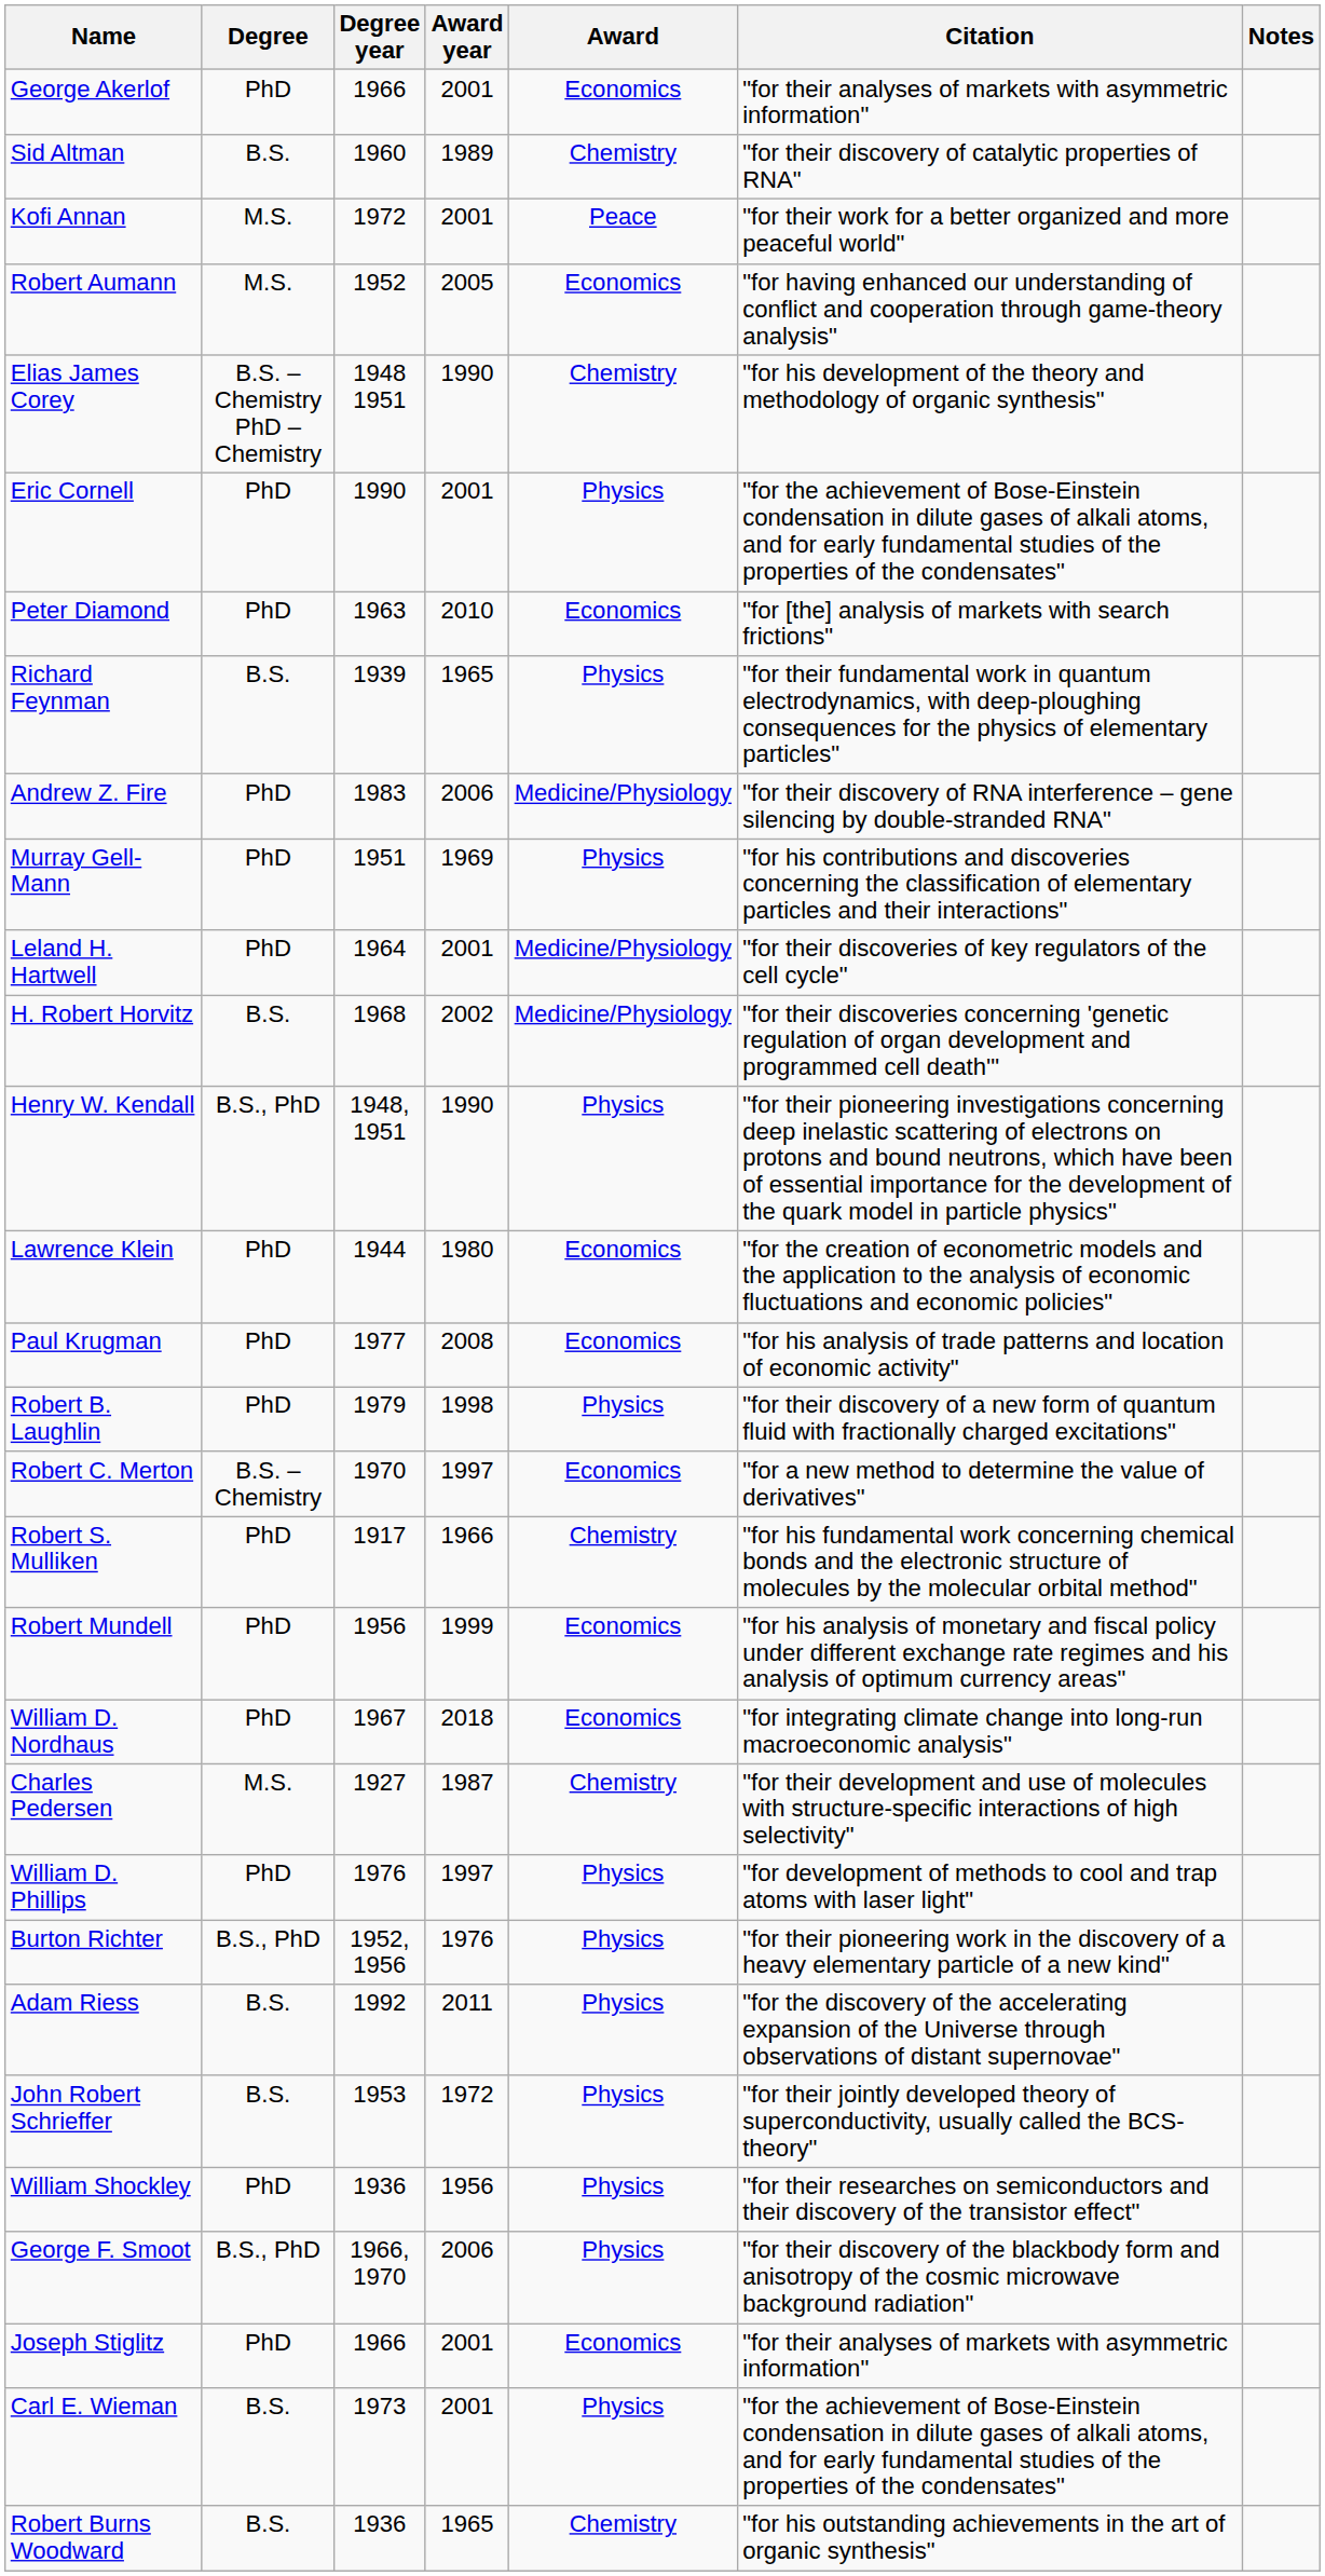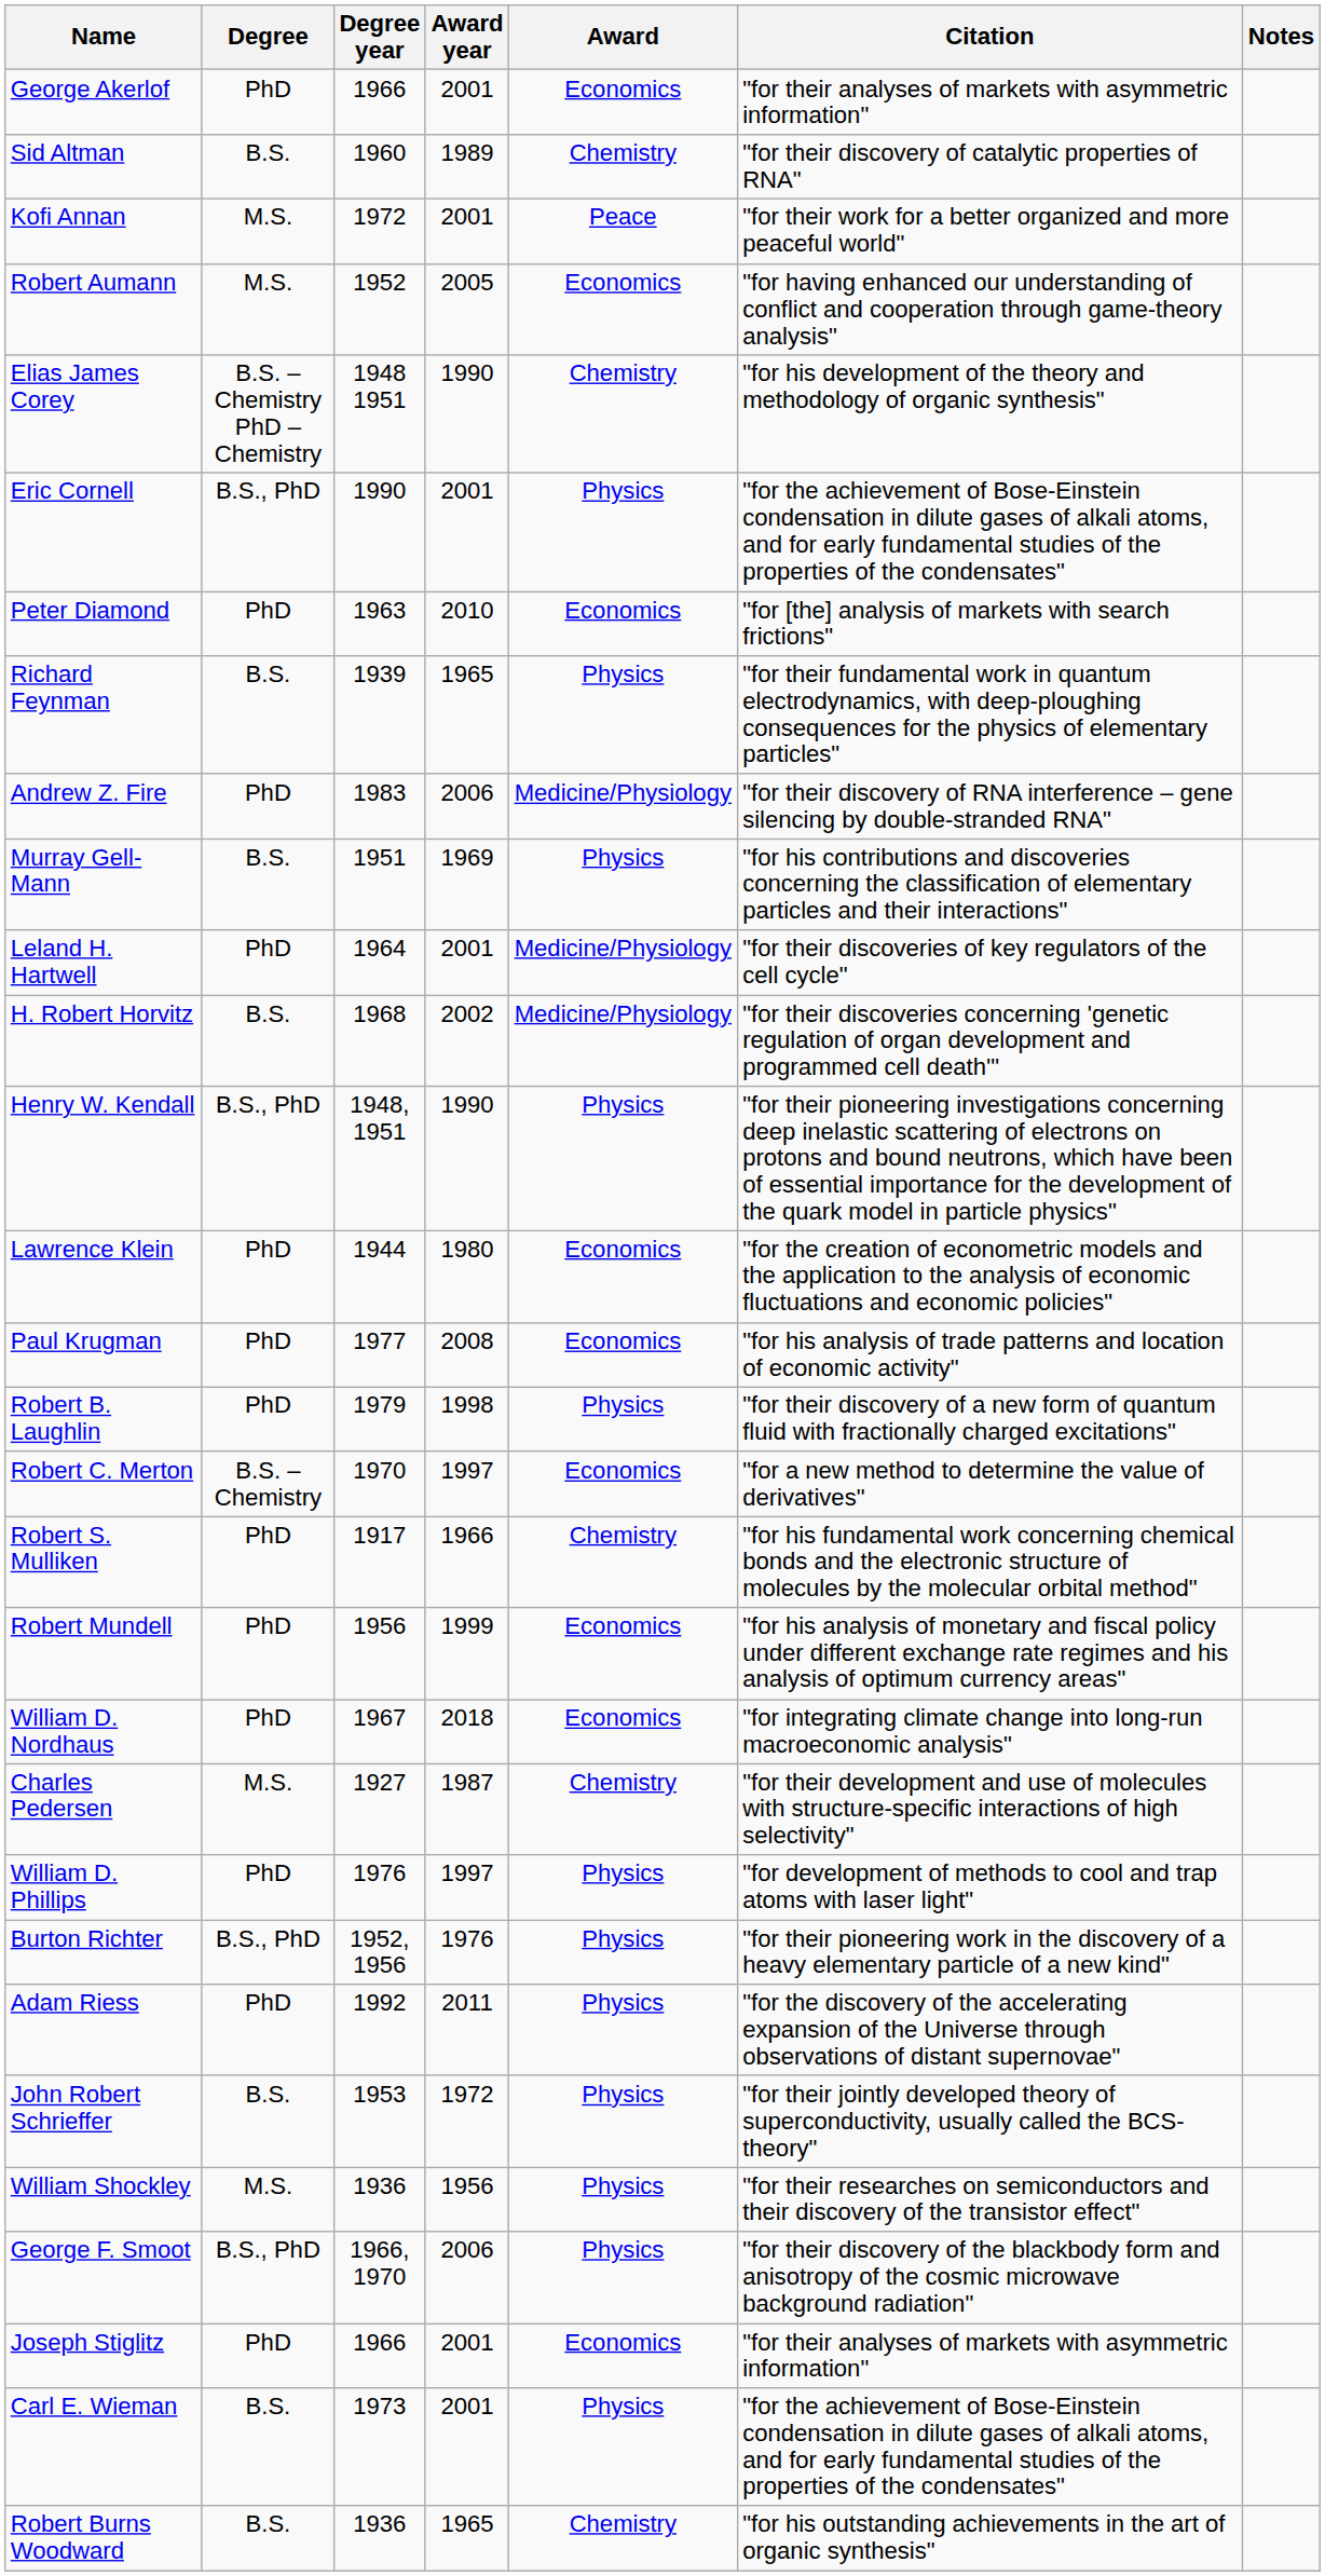 <table class="wikitable sortable" style="width:100%">
 <tr>
 <th style="width:15%;">Name</th>
 <th style="width:10%;">Degree</th>
 <th style="width:5%;">Degree year</th>
 <th style="width:5%;">Award year</th>
 <th style="width:15%;">Award</th>
 <th style="width:*;">Citation</th>
 <th style="width:5%;">Notes</th>
 </tr>
 <tr valign="top">
 <td><a href='#'>George Akerlof</a></td>
 <td style="text-align:center;">PhD</td>
 <td style="text-align:center;">1966</td>
 <td style="text-align:center;">2001</td>
 <td style="text-align:center;"><a href='#'>Economics</a></td>
 <td style="text-align:left;">"for their analyses of markets with asymmetric information"</td>
 <td style="text-align:center;"></td>
 </tr>
 <tr valign="top">
 <td><a href='#'>Sid Altman</a></td>
 <td style="text-align:center;">B.S.</td>
 <td style="text-align:center;">1960</td>
 <td style="text-align:center;">1989</td>
 <td style="text-align:center;"><a href='#'>Chemistry</a></td>
 <td style="text-align:left;">"for their discovery of catalytic properties of RNA"</td>
 <td style="text-align:center;"></td>
 </tr>
 <tr valign="top">
 <td><a href='#'>Kofi Annan</a></td>
 <td style="text-align:center;">M.S.</td>
 <td style="text-align:center;">1972</td>
 <td style="text-align:center;">2001</td>
 <td style="text-align:center;"><a href='#'>Peace</a></td>
 <td style="text-align:left;">"for their work for a better organized and more peaceful world"</td>
 <td style="text-align:center;"></td>
 </tr>
 <tr valign="top">
 <td><a href='#'>Robert Aumann</a></td>
 <td style="text-align:center;">M.S.</td>
 <td style="text-align:center;">1952</td>
 <td style="text-align:center;">2005</td>
 <td style="text-align:center;"><a href='#'>Economics</a></td>
 <td style="text-align:left;">"for having enhanced our understanding of conflict and cooperation through game-theory analysis"</td>
 <td style="text-align:center;"></td>
 </tr>
 <tr valign="top">
 <td><a href='#'>Elias James Corey</a></td>
 <td style="text-align:center;">B.S. – Chemistry<br>PhD – Chemistry</td>
 <td style="text-align:center;">1948<br>1951</td>
 <td style="text-align:center;">1990</td>
 <td style="text-align:center;"><a href='#'>Chemistry</a></td>
 <td style="text-align:left;">"for his development of the theory and methodology of organic synthesis"</td>
 <td style="text-align:center;"></td>
 </tr>
 <tr valign="top">
 <td><a href='#'>Eric Cornell</a></td>
-<td style="text-align:center;">PhD</td>
+<td style="text-align:center;">B.S., PhD</td>
 <td style="text-align:center;">1990</td>
 <td style="text-align:center;">2001</td>
 <td style="text-align:center;"><a href='#'>Physics</a></td>
 <td style="text-align:left;">"for the achievement of Bose-Einstein condensation in dilute gases of alkali atoms, and for early fundamental studies of the properties of the condensates"</td>
 <td style="text-align:center;"></td>
 </tr>
 <tr valign="top">
 <td><a href='#'>Peter Diamond</a></td>
 <td style="text-align:center;">PhD</td>
 <td style="text-align:center;">1963</td>
 <td style="text-align:center;">2010</td>
 <td style="text-align:center;"><a href='#'>Economics</a></td>
 <td style="text-align:left;">"for [the] analysis of markets with search frictions"</td>
 <td style="text-align:center;"></td>
 </tr>
 <tr valign="top">
 <td><a href='#'>Richard Feynman</a></td>
 <td style="text-align:center;">B.S.</td>
 <td style="text-align:center;">1939</td>
 <td style="text-align:center;">1965</td>
 <td style="text-align:center;"><a href='#'>Physics</a></td>
 <td style="text-align:left;">"for their fundamental work in quantum electrodynamics, with deep-ploughing consequences for the physics of elementary particles"</td>
 <td style="text-align:center;"></td>
 </tr>
 <tr valign="top">
 <td><a href='#'>Andrew Z. Fire</a></td>
 <td style="text-align:center;">PhD</td>
 <td style="text-align:center;">1983</td>
 <td style="text-align:center;">2006</td>
 <td style="text-align:center;"><a href='#'>Medicine/Physiology</a></td>
 <td style="text-align:left;">"for their discovery of RNA interference – gene silencing by double-stranded RNA"</td>
 <td style="text-align:center;"></td>
 </tr>
 <tr valign="top">
 <td><a href='#'>Murray Gell-Mann</a></td>
-<td style="text-align:center;">PhD</td>
+<td style="text-align:center;">B.S.</td>
 <td style="text-align:center;">1951</td>
 <td style="text-align:center;">1969</td>
 <td style="text-align:center;"><a href='#'>Physics</a></td>
 <td style="text-align:left;">"for his contributions and discoveries concerning the classification of elementary particles and their interactions"</td>
 <td style="text-align:center;"></td>
 </tr>
 <tr valign="top">
 <td><a href='#'>Leland H. Hartwell</a></td>
 <td style="text-align:center;">PhD</td>
 <td style="text-align:center;">1964</td>
 <td style="text-align:center;">2001</td>
 <td style="text-align:center;"><a href='#'>Medicine/Physiology</a></td>
 <td style="text-align:left;">"for their discoveries of key regulators of the cell cycle"</td>
 <td style="text-align:center;"></td>
 </tr>
 <tr valign="top">
 <td><a href='#'>H. Robert Horvitz</a></td>
 <td style="text-align:center;">B.S.</td>
 <td style="text-align:center;">1968</td>
 <td style="text-align:center;">2002</td>
 <td style="text-align:center;"><a href='#'>Medicine/Physiology</a></td>
 <td style="text-align:left;">"for their discoveries concerning 'genetic regulation of organ development and programmed cell death'"</td>
 <td style="text-align:center;"></td>
 </tr>
 <tr valign="top">
 <td><a href='#'>Henry W. Kendall</a></td>
 <td style="text-align:center;">B.S., PhD</td>
 <td style="text-align:center;">1948, 1951</td>
 <td style="text-align:center;">1990</td>
 <td style="text-align:center;"><a href='#'>Physics</a></td>
 <td style="text-align:left;">"for their pioneering investigations concerning deep inelastic scattering of electrons on protons and bound neutrons, which have been of essential importance for the development of the quark model in particle physics"</td>
 <td style="text-align:center;"></td>
 </tr>
 <tr valign="top">
 <td><a href='#'>Lawrence Klein</a></td>
 <td style="text-align:center;">PhD</td>
 <td style="text-align:center;">1944</td>
 <td style="text-align:center;">1980</td>
 <td style="text-align:center;"><a href='#'>Economics</a></td>
 <td style="text-align:left;">"for the creation of econometric models and the application to the analysis of economic fluctuations and economic policies"</td>
 <td style="text-align:center;"></td>
 </tr>
 <tr valign="top">
 <td><a href='#'>Paul Krugman</a></td>
 <td style="text-align:center;">PhD</td>
 <td style="text-align:center;">1977</td>
 <td style="text-align:center;">2008</td>
 <td style="text-align:center;"><a href='#'>Economics</a></td>
 <td style="text-align:left;">"for his analysis of trade patterns and location of economic activity"</td>
 <td style="text-align:center;"></td>
 </tr>
 <tr valign="top">
 <td><a href='#'>Robert B. Laughlin</a></td>
 <td style="text-align:center;">PhD</td>
 <td style="text-align:center;">1979</td>
 <td style="text-align:center;">1998</td>
 <td style="text-align:center;"><a href='#'>Physics</a></td>
 <td style="text-align:left;">"for their discovery of a new form of quantum fluid with fractionally charged excitations"</td>
 <td style="text-align:center;"></td>
 </tr>
 <tr valign="top">
 <td><a href='#'>Robert C. Merton</a></td>
 <td style="text-align:center;">B.S. – Chemistry</td>
 <td style="text-align:center;">1970</td>
 <td style="text-align:center;">1997</td>
 <td style="text-align:center;"><a href='#'>Economics</a></td>
 <td style="text-align:left;">"for a new method to determine the value of derivatives"</td>
 <td style="text-align:center;"></td>
 </tr>
 <tr valign="top">
 <td><a href='#'>Robert S. Mulliken</a></td>
 <td style="text-align:center;">PhD</td>
 <td style="text-align:center;">1917</td>
 <td style="text-align:center;">1966</td>
 <td style="text-align:center;"><a href='#'>Chemistry</a></td>
 <td style="text-align:left;">"for his fundamental work concerning chemical bonds and the electronic structure of molecules by the molecular orbital method"</td>
 <td style="text-align:center;"></td>
 </tr>
 <tr valign="top">
 <td><a href='#'>Robert Mundell</a></td>
 <td style="text-align:center;">PhD</td>
 <td style="text-align:center;">1956</td>
 <td style="text-align:center;">1999</td>
 <td style="text-align:center;"><a href='#'>Economics</a></td>
 <td style="text-align:left;">"for his analysis of monetary and fiscal policy under different exchange rate regimes and his analysis of optimum currency areas"</td>
 <td style="text-align:center;"></td>
 </tr>
 <tr valign="top">
 <td><a href='#'>William D. Nordhaus</a></td>
 <td style="text-align:center;">PhD</td>
 <td style="text-align:center;">1967</td>
 <td style="text-align:center;">2018</td>
 <td style="text-align:center;"><a href='#'>Economics</a></td>
 <td style="text-align:left;">"for integrating climate change into long-run macroeconomic analysis"</td>
 <td style="text-align:center;"></td>
 </tr>
 <tr valign="top">
 <td><a href='#'>Charles Pedersen</a></td>
 <td style="text-align:center;">M.S.</td>
 <td style="text-align:center;">1927</td>
 <td style="text-align:center;">1987</td>
 <td style="text-align:center;"><a href='#'>Chemistry</a></td>
 <td style="text-align:left;">"for their development and use of molecules with structure-specific interactions of high selectivity"</td>
 <td style="text-align:center;"></td>
 </tr>
 <tr valign="top">
 <td><a href='#'>William D. Phillips</a></td>
 <td style="text-align:center;">PhD</td>
 <td style="text-align:center;">1976</td>
 <td style="text-align:center;">1997</td>
 <td style="text-align:center;"><a href='#'>Physics</a></td>
 <td style="text-align:left;">"for development of methods to cool and trap atoms with laser light"</td>
 <td style="text-align:center;"></td>
 </tr>
 <tr valign="top">
 <td><a href='#'>Burton Richter</a></td>
 <td style="text-align:center;">B.S., PhD</td>
 <td style="text-align:center;">1952, 1956</td>
 <td style="text-align:center;">1976</td>
 <td style="text-align:center;"><a href='#'>Physics</a></td>
 <td style="text-align:left;">"for their pioneering work in the discovery of a heavy elementary particle of a new kind"</td>
 <td style="text-align:center;"></td>
 </tr>
 <tr valign="top">
 <td><a href='#'>Adam Riess</a></td>
-<td style="text-align:center;">B.S.</td>
+<td style="text-align:center;">PhD</td>
 <td style="text-align:center;">1992</td>
 <td style="text-align:center;">2011</td>
 <td style="text-align:center;"><a href='#'>Physics</a></td>
 <td style="text-align:left;">"for the discovery of the accelerating expansion of the Universe through observations of distant supernovae"</td>
 <td style="text-align:center;"></td>
 </tr>
 <tr valign="top">
 <td><a href='#'>John Robert Schrieffer</a></td>
 <td style="text-align:center;">B.S.</td>
 <td style="text-align:center;">1953</td>
 <td style="text-align:center;">1972</td>
 <td style="text-align:center;"><a href='#'>Physics</a></td>
 <td style="text-align:left;">"for their jointly developed theory of superconductivity, usually called the BCS-theory"</td>
 <td style="text-align:center;"></td>
 </tr>
 <tr valign="top">
 <td><a href='#'>William Shockley</a></td>
-<td style="text-align:center;">PhD</td>
+<td style="text-align:center;">M.S.</td>
 <td style="text-align:center;">1936</td>
 <td style="text-align:center;">1956</td>
 <td style="text-align:center;"><a href='#'>Physics</a></td>
 <td style="text-align:left;">"for their researches on semiconductors and their discovery of the transistor effect"</td>
 <td style="text-align:center;"></td>
 </tr>
 <tr valign="top">
 <td><a href='#'>George F. Smoot</a></td>
 <td style="text-align:center;">B.S., PhD</td>
 <td style="text-align:center;">1966, 1970</td>
 <td style="text-align:center;">2006</td>
 <td style="text-align:center;"><a href='#'>Physics</a></td>
 <td style="text-align:left;">"for their discovery of the blackbody form and anisotropy of the cosmic microwave background radiation"</td>
 <td style="text-align:center;"></td>
 </tr>
 <tr valign="top">
 <td><a href='#'>Joseph Stiglitz</a></td>
 <td style="text-align:center;">PhD</td>
 <td style="text-align:center;">1966</td>
 <td style="text-align:center;">2001</td>
 <td style="text-align:center;"><a href='#'>Economics</a></td>
 <td style="text-align:left;">"for their analyses of markets with asymmetric information"</td>
 <td style="text-align:center;"></td>
 </tr>
 <tr valign="top">
 <td><a href='#'>Carl E. Wieman</a></td>
 <td style="text-align:center;">B.S.</td>
 <td style="text-align:center;">1973</td>
 <td style="text-align:center;">2001</td>
 <td style="text-align:center;"><a href='#'>Physics</a></td>
 <td style="text-align:left;">"for the achievement of Bose-Einstein condensation in dilute gases of alkali atoms, and for early fundamental studies of the properties of the condensates"</td>
 <td style="text-align:center;"></td>
 </tr>
 <tr valign="top">
 <td><a href='#'>Robert Burns Woodward</a></td>
 <td style="text-align:center;">B.S.</td>
 <td style="text-align:center;">1936</td>
 <td style="text-align:center;">1965</td>
 <td style="text-align:center;"><a href='#'>Chemistry</a></td>
 <td style="text-align:left;">"for his outstanding achievements in the art of organic synthesis"</td>
 <td style="text-align:center;"></td>
 </tr>
 <tr>
 </tr>
 </table>
